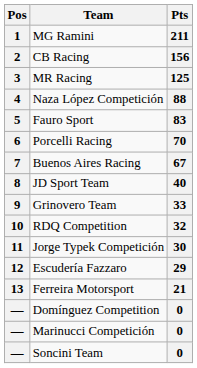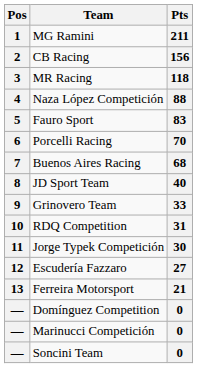 <table class="wikitable" style="font-size:85%; text-align:center">
 <tr>
 <th valign="middle">Pos</th>
 <th valign="middle">Team</th>
 <th>Pts</th>
 </tr>
 <tr>
 <th>1</th>
 <td align="left">MG Ramini</td>
 <th>211</th>
 </tr>
 <tr>
 <th>2</th>
 <td align="left">CB Racing</td>
 <th>156</th>
 </tr>
 <tr>
 <th>3</th>
 <td align="left">MR Racing</td>
-<th>125</th>
+<th>118</th>
 </tr>
 <tr>
 <th>4</th>
 <td align="left">Naza López Competición</td>
 <th>88</th>
 </tr>
 <tr>
 <th>5</th>
 <td align="left">Fauro Sport</td>
 <th>83</th>
 </tr>
 <tr>
 <th>6</th>
 <td align="left">Porcelli Racing</td>
 <th>70</th>
 </tr>
 <tr>
 <th>7</th>
 <td align="left">Buenos Aires Racing</td>
-<th>67</th>
+<th>68</th>
 </tr>
 <tr>
 <th>8</th>
 <td align="left">JD Sport Team</td>
 <th>40</th>
 </tr>
 <tr>
 <th>9</th>
 <td align="left">Grinovero Team</td>
 <th>33</th>
 </tr>
 <tr>
 <th>10</th>
 <td align="left">RDQ Competition</td>
-<th>32</th>
+<th>31</th>
 </tr>
 <tr>
 <th>11</th>
 <td align="left">Jorge Typek Competición</td>
 <th>30</th>
 </tr>
 <tr>
 <th>12</th>
 <td align="left">Escudería Fazzaro</td>
-<th>29</th>
+<th>27</th>
 </tr>
 <tr>
 <th>13</th>
 <td align="left">Ferreira Motorsport</td>
 <th>21</th>
 </tr>
 <tr>
 <th>—</th>
 <td align="left">Domínguez Competition</td>
 <th>0</th>
 </tr>
 <tr>
 <th>—</th>
 <td align="left">Marinucci Competición</td>
 <th>0</th>
 </tr>
 <tr>
 <th>—</th>
 <td align="left">Soncini Team</td>
 <th>0</th>
 </tr>
 </table>
